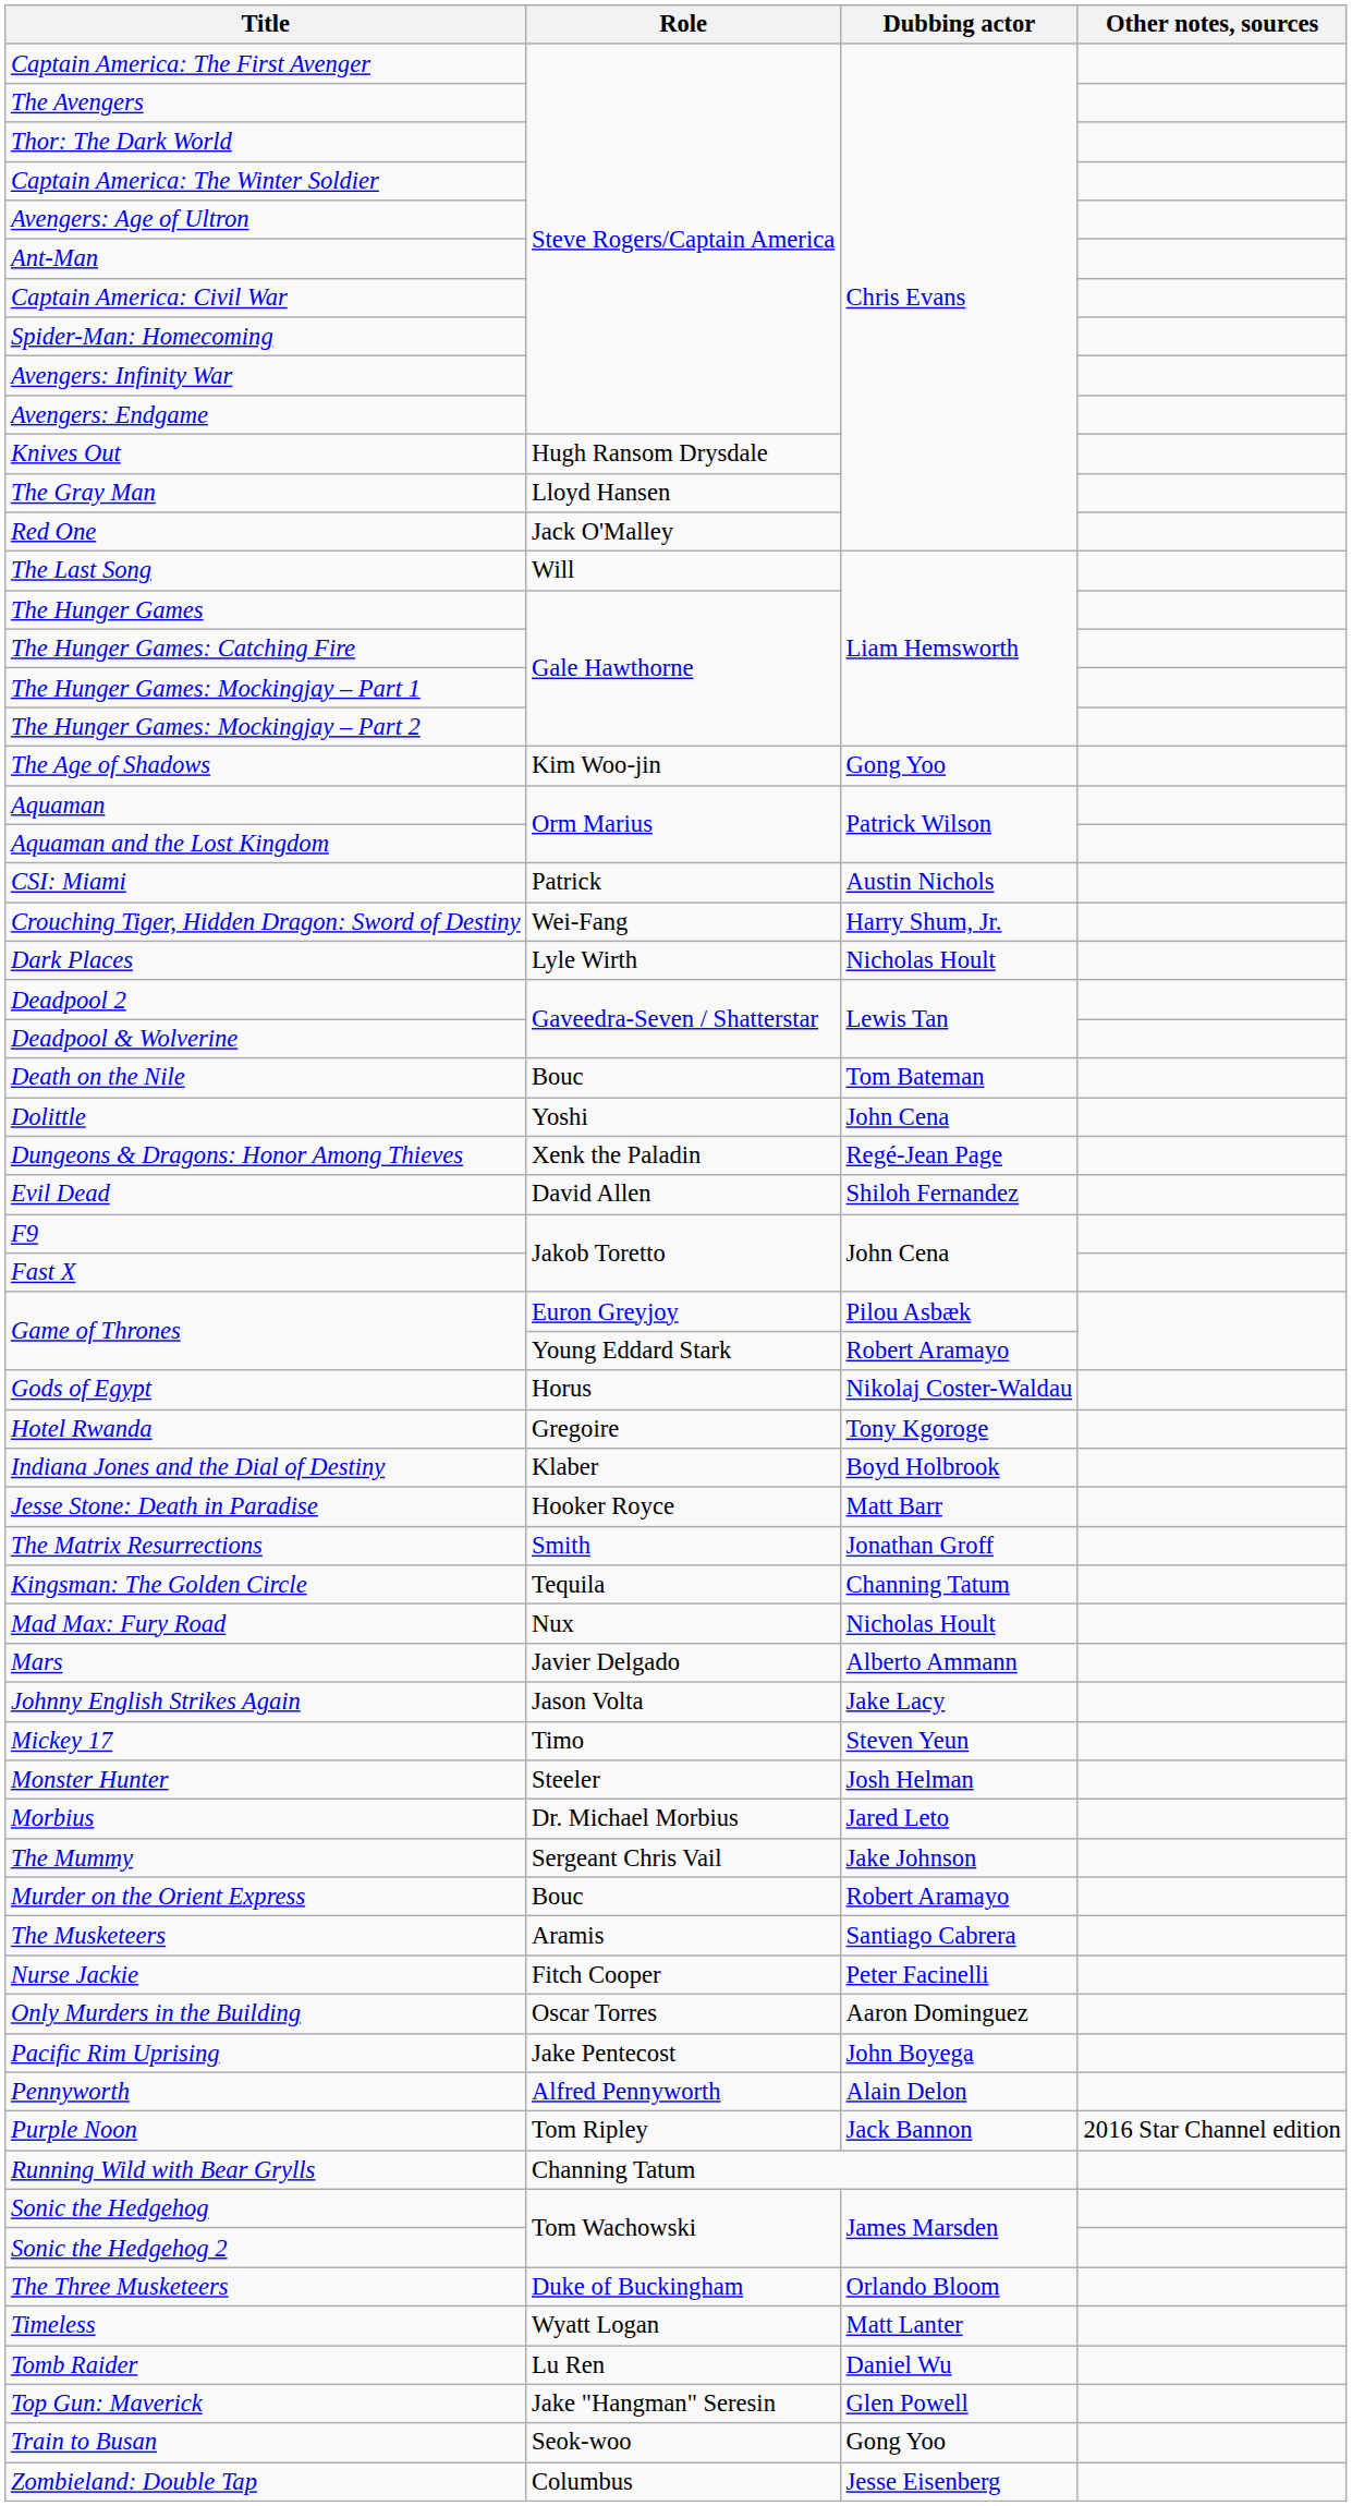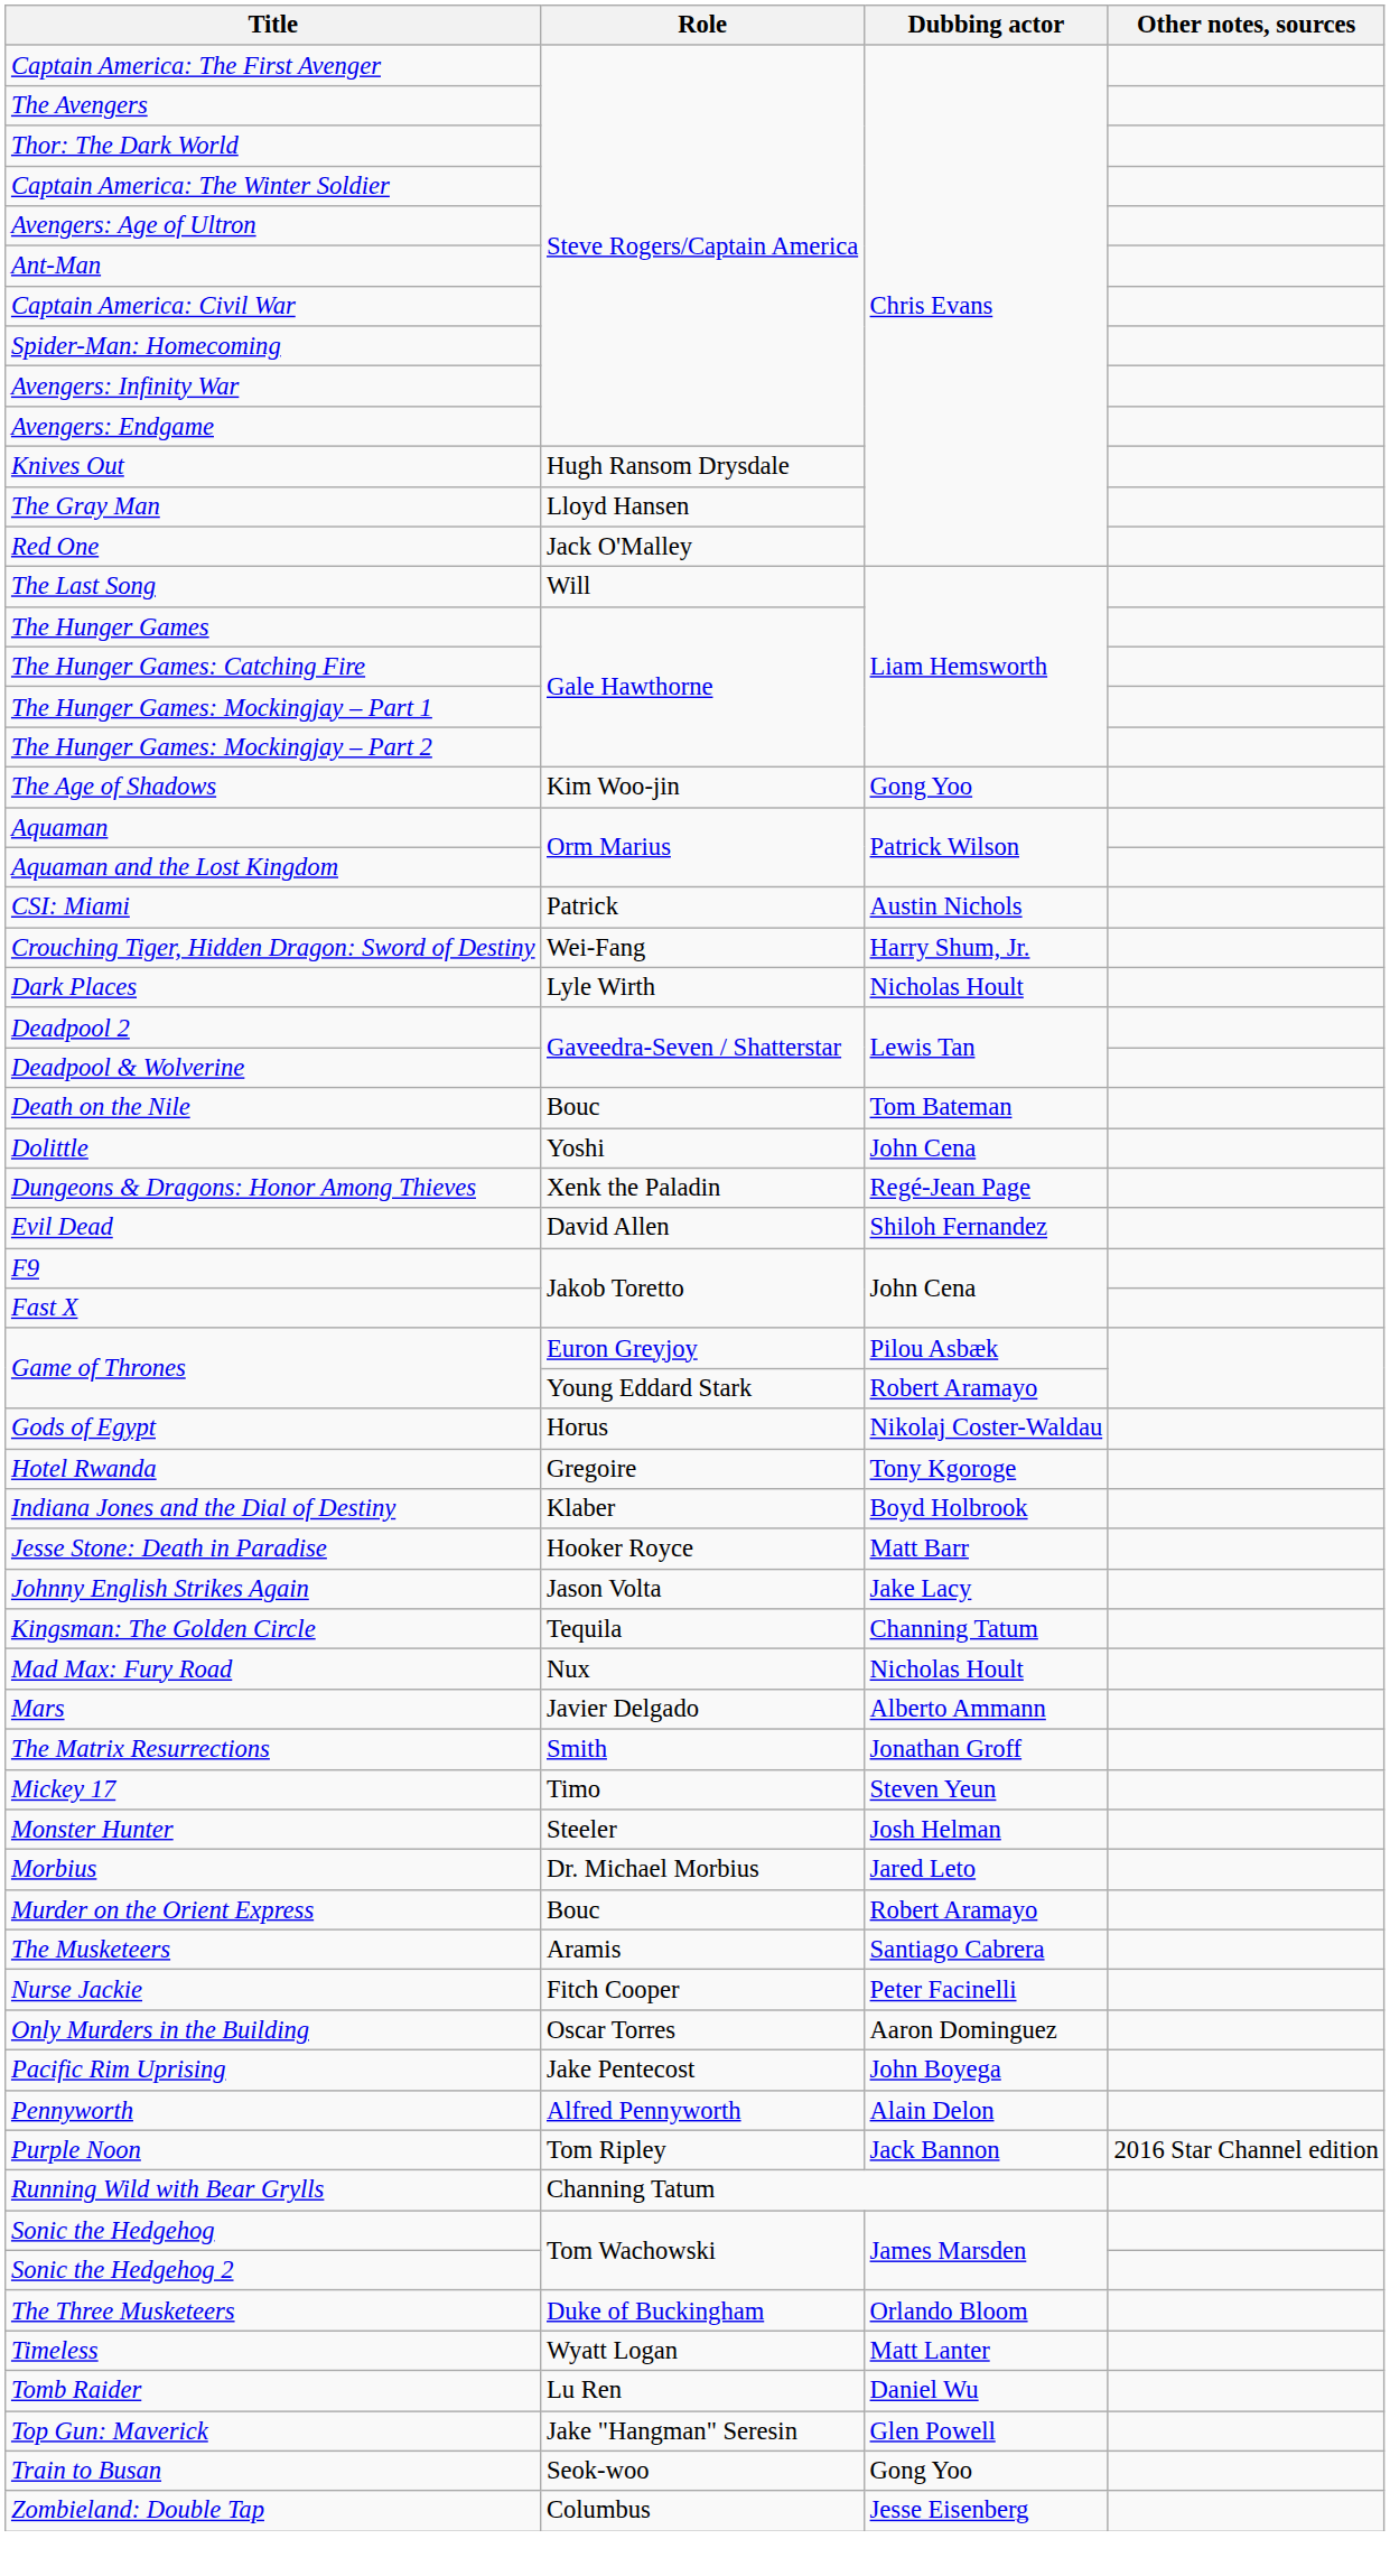 <table class="wikitable">
 <tr>
 <th>Title</th>
 <th>Role</th>
 <th>Dubbing actor</th>
 <th>Other notes, sources</th>
 </tr>
 <tr>
 <td><em><a href='#'>Captain America: The First Avenger</a></em></td>
 <td rowspan="10"><a href='#'>Steve Rogers/Captain America</a></td>
 <td rowspan="13"><a href='#'>Chris Evans</a></td>
 <td></td>
 </tr>
 <tr>
 <td><em><a href='#'>The Avengers</a></em></td>
 <td></td>
 </tr>
 <tr>
 <td><em><a href='#'>Thor: The Dark World</a></em></td>
 <td></td>
 </tr>
 <tr>
 <td><em><a href='#'>Captain America: The Winter Soldier</a></em></td>
 <td></td>
 </tr>
 <tr>
 <td><em><a href='#'>Avengers: Age of Ultron</a></em></td>
 <td></td>
 </tr>
 <tr>
 <td><em><a href='#'>Ant-Man</a></em></td>
 <td></td>
 </tr>
 <tr>
 <td><em><a href='#'>Captain America: Civil War</a></em></td>
 <td></td>
 </tr>
 <tr>
 <td><em><a href='#'>Spider-Man: Homecoming</a></em></td>
 <td></td>
 </tr>
 <tr>
 <td><em><a href='#'>Avengers: Infinity War</a></em></td>
 <td></td>
 </tr>
 <tr>
 <td><em><a href='#'>Avengers: Endgame</a></em></td>
 <td></td>
 </tr>
 <tr>
 <td><em><a href='#'>Knives Out</a></em></td>
 <td>Hugh Ransom Drysdale</td>
 <td></td>
 </tr>
 <tr>
 <td><em><a href='#'>The Gray Man</a></em></td>
 <td>Lloyd Hansen</td>
 <td></td>
 </tr>
 <tr>
 <td><em><a href='#'>Red One</a></em></td>
 <td>Jack O'Malley</td>
 <td></td>
 </tr>
 <tr>
 <td><em><a href='#'>The Last Song</a></em></td>
 <td>Will</td>
 <td rowspan="5"><a href='#'>Liam Hemsworth</a></td>
 <td></td>
 </tr>
 <tr>
 <td><em><a href='#'>The Hunger Games</a></em></td>
 <td rowspan="4"><a href='#'>Gale Hawthorne</a></td>
 </tr>
 <tr>
 <td><em><a href='#'>The Hunger Games: Catching Fire</a></em></td>
 <td></td>
 </tr>
 <tr>
 <td><em><a href='#'>The Hunger Games: Mockingjay – Part 1</a></em></td>
 <td></td>
 </tr>
 <tr>
 <td><em><a href='#'>The Hunger Games: Mockingjay – Part 2</a></em></td>
 <td></td>
 </tr>
 <tr>
 <td><em><a href='#'>The Age of Shadows</a></em></td>
 <td>Kim Woo-jin</td>
 <td><a href='#'>Gong Yoo</a></td>
 <td></td>
 </tr>
 <tr>
 <td><em><a href='#'>Aquaman</a></em></td>
 <td rowspan="2"><a href='#'>Orm Marius</a></td>
 <td rowspan="2"><a href='#'>Patrick Wilson</a></td>
 <td></td>
 </tr>
 <tr>
 <td><em><a href='#'>Aquaman and the Lost Kingdom</a></em></td>
 <td></td>
 </tr>
 <tr>
 <td><em><a href='#'>CSI: Miami</a></em></td>
 <td>Patrick</td>
 <td><a href='#'>Austin Nichols</a></td>
 <td></td>
 </tr>
 <tr>
 <td><em><a href='#'>Crouching Tiger, Hidden Dragon: Sword of Destiny</a></em></td>
 <td>Wei-Fang</td>
 <td><a href='#'>Harry Shum, Jr.</a></td>
 <td></td>
 </tr>
 <tr>
 <td><em><a href='#'>Dark Places</a></em></td>
 <td>Lyle Wirth</td>
 <td><a href='#'>Nicholas Hoult</a></td>
 <td></td>
 </tr>
 <tr>
 <td><em><a href='#'>Deadpool 2</a></em></td>
 <td rowspan="2"><a href='#'>Gaveedra-Seven / Shatterstar</a></td>
 <td rowspan="2"><a href='#'>Lewis Tan</a></td>
 <td></td>
 </tr>
 <tr>
 <td><em><a href='#'>Deadpool & Wolverine</a></em></td>
 <td></td>
 </tr>
 <tr>
 <td><em><a href='#'>Death on the Nile</a></em></td>
 <td>Bouc</td>
 <td><a href='#'>Tom Bateman</a></td>
 <td></td>
 </tr>
 <tr>
 <td><em><a href='#'>Dolittle</a></em></td>
 <td>Yoshi</td>
 <td><a href='#'>John Cena</a></td>
 <td></td>
 </tr>
 <tr>
 <td><em><a href='#'>Dungeons & Dragons: Honor Among Thieves</a></em></td>
 <td>Xenk the Paladin</td>
 <td><a href='#'>Regé-Jean Page</a></td>
 <td></td>
 </tr>
 <tr>
 <td><em><a href='#'>Evil Dead</a></em></td>
 <td>David Allen</td>
 <td><a href='#'>Shiloh Fernandez</a></td>
 <td></td>
 </tr>
 <tr>
 <td><em><a href='#'>F9</a></em></td>
 <td rowspan="2">Jakob Toretto</td>
 <td rowspan="2">John Cena</td>
 <td></td>
 </tr>
 <tr>
 <td><em><a href='#'>Fast X</a></em></td>
 <td></td>
 </tr>
 <tr>
 <td rowspan="2"><em><a href='#'>Game of Thrones</a></em></td>
 <td><a href='#'>Euron Greyjoy</a></td>
 <td><a href='#'>Pilou Asbæk</a></td>
 <td rowspan="2"></td>
 </tr>
 <tr>
 <td>Young Eddard Stark</td>
 <td><a href='#'>Robert Aramayo</a></td>
 </tr>
 <tr>
 <td><em><a href='#'>Gods of Egypt</a></em></td>
 <td>Horus</td>
 <td><a href='#'>Nikolaj Coster-Waldau</a></td>
 <td></td>
 </tr>
 <tr>
 <td><em><a href='#'>Hotel Rwanda</a></em></td>
 <td>Gregoire</td>
 <td><a href='#'>Tony Kgoroge</a></td>
 <td></td>
 </tr>
 <tr>
 <td><em><a href='#'>Indiana Jones and the Dial of Destiny</a></em></td>
 <td>Klaber</td>
 <td><a href='#'>Boyd Holbrook</a></td>
 <td></td>
 </tr>
 <tr>
 <td><em><a href='#'>Jesse Stone: Death in Paradise</a></em></td>
 <td>Hooker Royce</td>
 <td><a href='#'>Matt Barr</a></td>
 <td></td>
 </tr>
 <tr>
-<td><em><a href='#'>The Matrix Resurrections</a></em></td>
-<td><a href='#'>Smith</a></td>
-<td><a href='#'>Jonathan Groff</a></td>
+<td><em><a href='#'>Johnny English Strikes Again</a></em></td>
+<td>Jason Volta</td>
+<td><a href='#'>Jake Lacy</a></td>
 <td></td>
 </tr>
 <tr>
 <td><em><a href='#'>Kingsman: The Golden Circle</a></em></td>
 <td>Tequila</td>
 <td><a href='#'>Channing Tatum</a></td>
 <td></td>
 </tr>
 <tr>
 <td><em><a href='#'>Mad Max: Fury Road</a></em></td>
 <td>Nux</td>
 <td><a href='#'>Nicholas Hoult</a></td>
 <td></td>
 </tr>
 <tr>
 <td><em><a href='#'>Mars</a></em></td>
 <td>Javier Delgado</td>
 <td><a href='#'>Alberto Ammann</a></td>
 <td></td>
 </tr>
 <tr>
-<td><em><a href='#'>Johnny English Strikes Again</a></em></td>
-<td>Jason Volta</td>
-<td><a href='#'>Jake Lacy</a></td>
+<td><em><a href='#'>The Matrix Resurrections</a></em></td>
+<td><a href='#'>Smith</a></td>
+<td><a href='#'>Jonathan Groff</a></td>
 <td></td>
 </tr>
 <tr>
 <td><em><a href='#'>Mickey 17</a></em></td>
 <td>Timo</td>
 <td><a href='#'>Steven Yeun</a></td>
 <td></td>
 </tr>
 <tr>
 <td><em><a href='#'>Monster Hunter</a></em></td>
 <td>Steeler</td>
 <td><a href='#'>Josh Helman</a></td>
 <td></td>
 </tr>
 <tr>
 <td><em><a href='#'>Morbius</a></em></td>
 <td>Dr. Michael Morbius</td>
 <td><a href='#'>Jared Leto</a></td>
-<td></td>
-</tr>
-<tr>
-<td><em><a href='#'>The Mummy</a></em></td>
-<td>Sergeant Chris Vail</td>
-<td><a href='#'>Jake Johnson</a></td>
 <td></td>
 </tr>
 <tr>
 <td><em><a href='#'>Murder on the Orient Express</a></em></td>
 <td>Bouc</td>
 <td><a href='#'>Robert Aramayo</a></td>
 <td></td>
 </tr>
 <tr>
 <td><em><a href='#'>The Musketeers</a></em></td>
 <td>Aramis</td>
 <td><a href='#'>Santiago Cabrera</a></td>
 <td></td>
 </tr>
 <tr>
 <td><em><a href='#'>Nurse Jackie</a></em></td>
 <td>Fitch Cooper</td>
 <td><a href='#'>Peter Facinelli</a></td>
 <td></td>
 </tr>
 <tr>
 <td><em><a href='#'>Only Murders in the Building</a></em></td>
 <td>Oscar Torres</td>
 <td>Aaron Dominguez</td>
 <td></td>
 </tr>
 <tr>
 <td><em><a href='#'>Pacific Rim Uprising</a></em></td>
 <td>Jake Pentecost</td>
 <td><a href='#'>John Boyega</a></td>
 <td></td>
 </tr>
 <tr>
 <td><em><a href='#'>Pennyworth</a></em></td>
 <td><a href='#'>Alfred Pennyworth</a></td>
 <td><a href='#'>Alain Delon</a></td>
 <td></td>
 </tr>
 <tr>
 <td><em><a href='#'>Purple Noon</a></em></td>
 <td>Tom Ripley</td>
 <td><a href='#'>Jack Bannon</a></td>
 <td>2016 Star Channel edition</td>
 </tr>
 <tr>
 <td><em><a href='#'>Running Wild with Bear Grylls</a></em></td>
 <td colspan="2">Channing Tatum</td>
 <td></td>
 </tr>
 <tr>
 <td><em><a href='#'>Sonic the Hedgehog</a></em></td>
 <td rowspan="2">Tom Wachowski</td>
 <td rowspan="2"><a href='#'>James Marsden</a></td>
 <td></td>
 </tr>
 <tr>
 <td><em><a href='#'>Sonic the Hedgehog 2</a></em></td>
 <td></td>
 </tr>
 <tr>
 <td><em><a href='#'>The Three Musketeers</a></em></td>
 <td><a href='#'>Duke of Buckingham</a></td>
 <td><a href='#'>Orlando Bloom</a></td>
 <td></td>
 </tr>
 <tr>
 <td><em><a href='#'>Timeless</a></em></td>
 <td>Wyatt Logan</td>
 <td><a href='#'>Matt Lanter</a></td>
 <td></td>
 </tr>
 <tr>
 <td><em><a href='#'>Tomb Raider</a></em></td>
 <td>Lu Ren</td>
 <td><a href='#'>Daniel Wu</a></td>
 <td></td>
 </tr>
 <tr>
 <td><em><a href='#'>Top Gun: Maverick</a></em></td>
 <td>Jake "Hangman" Seresin</td>
 <td><a href='#'>Glen Powell</a></td>
 <td></td>
 </tr>
 <tr>
 <td><em><a href='#'>Train to Busan</a></em></td>
 <td>Seok-woo</td>
 <td>Gong Yoo</td>
 <td></td>
 </tr>
 <tr>
 <td><em><a href='#'>Zombieland: Double Tap</a></em></td>
 <td>Columbus</td>
 <td><a href='#'>Jesse Eisenberg</a></td>
 <td></td>
 </tr>
 </table>
